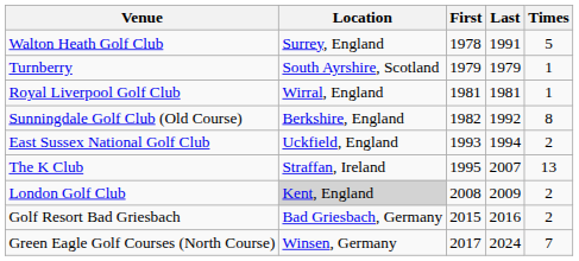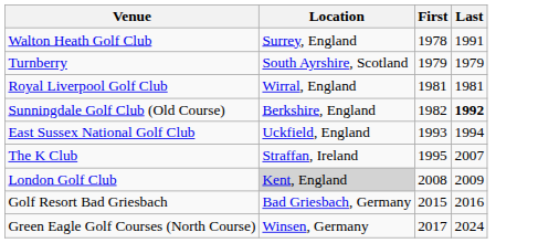 <table class="wikitable">
 <tr>
 <th>Venue</th>
 <th>Location</th>
 <th>First</th>
 <th>Last</th>
-<th>Times</th>
 </tr>
 <tr>
 <td><a href='#'>Walton Heath Golf Club</a></td>
 <td><a href='#'>Surrey</a>, England</td>
 <td>1978</td>
 <td>1991</td>
-<td align=center>5</td>
 </tr>
 <tr>
 <td><a href='#'>Turnberry</a></td>
 <td><a href='#'>South Ayrshire</a>, Scotland</td>
 <td>1979</td>
 <td>1979</td>
-<td align=center>1</td>
 </tr>
 <tr>
 <td><a href='#'>Royal Liverpool Golf Club</a></td>
 <td><a href='#'>Wirral</a>, England</td>
 <td>1981</td>
 <td>1981</td>
-<td align=center>1</td>
 </tr>
 <tr>
 <td><a href='#'>Sunningdale Golf Club</a> (Old Course)</td>
 <td><a href='#'>Berkshire</a>, England</td>
 <td>1982</td>
-<td>1992</td>
-<td align=center>8</td>
+<td><strong>1992</strong></td>
 </tr>
 <tr>
 <td><a href='#'>East Sussex National Golf Club</a></td>
 <td><a href='#'>Uckfield</a>, England</td>
 <td>1993</td>
 <td>1994</td>
-<td align=center>2</td>
 </tr>
 <tr>
 <td><a href='#'>The K Club</a></td>
 <td><a href='#'>Straffan</a>, Ireland</td>
 <td>1995</td>
 <td>2007</td>
-<td align=center>13</td>
 </tr>
 <tr>
 <td><a href='#'>London Golf Club</a></td>
 <td style="background: lightgrey;"><a href='#'>Kent</a>, England</td>
 <td>2008</td>
 <td>2009</td>
-<td align=center>2</td>
 </tr>
 <tr>
 <td>Golf Resort Bad Griesbach</td>
 <td><a href='#'>Bad Griesbach</a>, Germany</td>
 <td>2015</td>
 <td>2016</td>
-<td align=center>2</td>
 </tr>
 <tr>
 <td>Green Eagle Golf Courses (North Course)</td>
 <td><a href='#'>Winsen</a>, Germany</td>
 <td>2017</td>
 <td>2024</td>
-<td align=center>7</td>
 </tr>
 </table>
